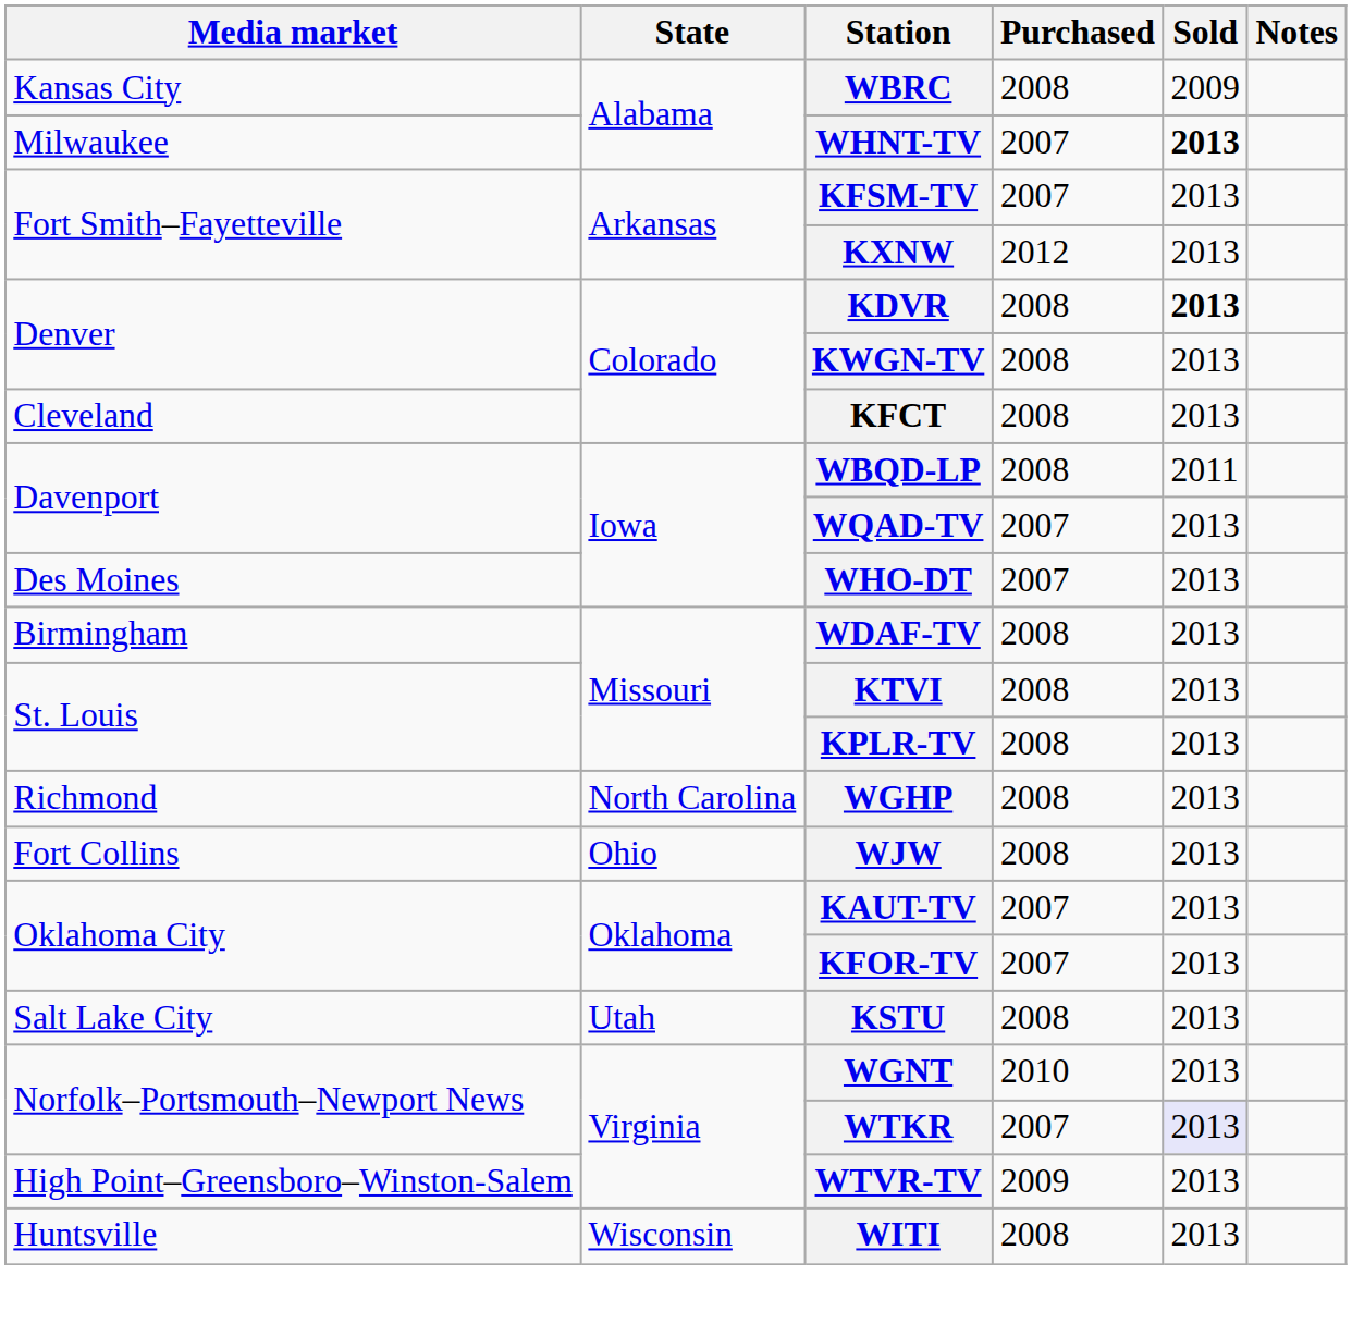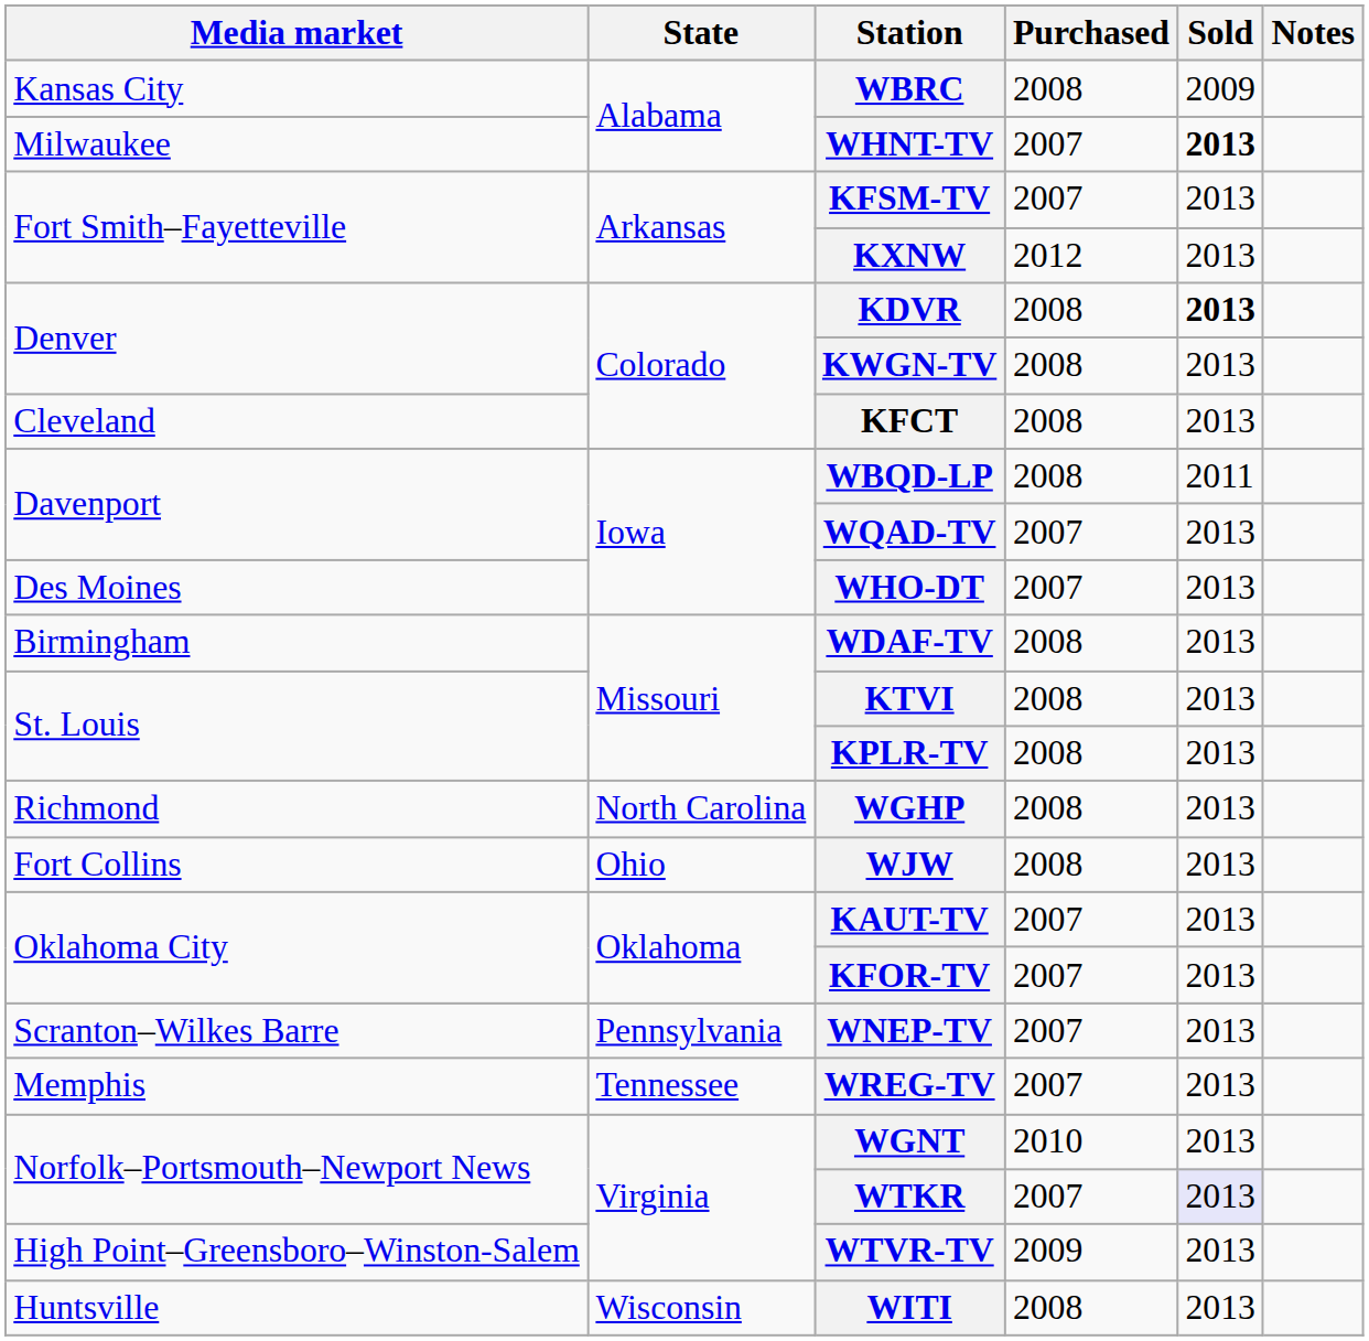 <table class="wikitable sortable">
 <tr>
 <th scope="col"><a href='#'>Media market</a></th>
 <th scope="col">State</th>
 <th scope="col">Station</th>
 <th scope="col">Purchased</th>
 <th scope="col">Sold</th>
 <th scope = "col" class="unsortable">Notes</th>
 </tr>
 <tr>
 <td><a href='#'>Kansas City</a></td>
 <td rowspan="2"><a href='#'>Alabama</a></td>
 <th><a href='#'>WBRC</a></th>
 <td>2008</td>
 <td>2009</td>
 <td></td>
 </tr>
 <tr>
 <td><a href='#'>Milwaukee</a></td>
 <th><a href='#'>WHNT-TV</a></th>
 <td>2007</td>
 <td><strong>2013</strong></td>
 <td></td>
 </tr>
 <tr>
 <td rowspan="2"><a href='#'>Fort Smith</a>–<a href='#'>Fayetteville</a></td>
 <td rowspan="2"><a href='#'>Arkansas</a></td>
 <th><a href='#'>KFSM-TV</a></th>
 <td>2007</td>
 <td>2013</td>
 <td></td>
 </tr>
 <tr>
 <th><a href='#'>KXNW</a></th>
 <td>2012</td>
 <td>2013</td>
 <td></td>
 </tr>
 <tr>
 <td rowspan="2"><a href='#'>Denver</a></td>
 <td rowspan="3"><a href='#'>Colorado</a></td>
 <th><a href='#'>KDVR</a></th>
 <td>2008</td>
 <td><strong>2013</strong></td>
 <td></td>
 </tr>
 <tr>
 <th><a href='#'>KWGN-TV</a></th>
 <td>2008</td>
 <td>2013</td>
 <td></td>
 </tr>
 <tr>
 <td><a href='#'>Cleveland</a></td>
 <th>KFCT</th>
 <td>2008</td>
 <td>2013</td>
 <td></td>
 </tr>
 <tr>
 <td rowspan="2"><a href='#'>Davenport</a></td>
 <td rowspan="3"><a href='#'>Iowa</a></td>
 <th><a href='#'>WBQD-LP</a></th>
 <td>2008</td>
 <td>2011</td>
 <td></td>
 </tr>
 <tr>
 <th><a href='#'>WQAD-TV</a></th>
 <td>2007</td>
 <td>2013</td>
 <td></td>
 </tr>
 <tr>
 <td><a href='#'>Des Moines</a></td>
 <th><a href='#'>WHO-DT</a></th>
 <td>2007</td>
 <td>2013</td>
 <td></td>
 </tr>
 <tr>
 <td><a href='#'>Birmingham</a></td>
 <td rowspan="3"><a href='#'>Missouri</a></td>
 <th><a href='#'>WDAF-TV</a></th>
 <td>2008</td>
 <td>2013</td>
 <td></td>
 </tr>
 <tr>
 <td rowspan="2"><a href='#'>St. Louis</a></td>
 <th><a href='#'>KTVI</a></th>
 <td>2008</td>
 <td>2013</td>
 <td></td>
 </tr>
 <tr>
 <th><a href='#'>KPLR-TV</a></th>
 <td>2008</td>
 <td>2013</td>
 <td></td>
 </tr>
 <tr>
 <td><a href='#'>Richmond</a></td>
 <td><a href='#'>North Carolina</a></td>
 <th><a href='#'>WGHP</a></th>
 <td>2008</td>
 <td>2013</td>
 <td></td>
 </tr>
 <tr>
 <td><a href='#'>Fort Collins</a></td>
 <td><a href='#'>Ohio</a></td>
 <th><a href='#'>WJW</a></th>
 <td>2008</td>
 <td>2013</td>
 <td></td>
 </tr>
 <tr>
 <td rowspan="2"><a href='#'>Oklahoma City</a></td>
 <td rowspan="2"><a href='#'>Oklahoma</a></td>
 <th><a href='#'>KAUT-TV</a></th>
 <td>2007</td>
 <td>2013</td>
 <td></td>
 </tr>
 <tr>
 <th><a href='#'>KFOR-TV</a></th>
 <td>2007</td>
 <td>2013</td>
 <td></td>
 </tr>
 <tr>
-<td><a href='#'>Salt Lake City</a></td>
-<td><a href='#'>Utah</a></td>
-<th><a href='#'>KSTU</a></th>
-<td>2008</td>
+<td><a href='#'>Scranton</a>–<a href='#'>Wilkes Barre</a></td>
+<td><a href='#'>Pennsylvania</a></td>
+<th><a href='#'>WNEP-TV</a></th>
+<td>2007</td>
+<td>2013</td>
+<td></td>
+</tr>
+<tr>
+<td><a href='#'>Memphis</a></td>
+<td><a href='#'>Tennessee</a></td>
+<th><a href='#'>WREG-TV</a></th>
+<td>2007</td>
 <td>2013</td>
 <td></td>
 </tr>
 <tr>
 <td rowspan="2"><a href='#'>Norfolk</a>–<a href='#'>Portsmouth</a>–<a href='#'>Newport News</a></td>
 <td rowspan="3"><a href='#'>Virginia</a></td>
 <th><a href='#'>WGNT</a></th>
 <td>2010</td>
 <td>2013</td>
 <td></td>
 </tr>
 <tr>
 <th><a href='#'>WTKR</a></th>
 <td>2007</td>
 <td style="background: lavender;">2013</td>
 <td></td>
 </tr>
 <tr>
 <td><a href='#'>High Point</a>–<a href='#'>Greensboro</a>–<a href='#'>Winston-Salem</a></td>
 <th><a href='#'>WTVR-TV</a></th>
 <td>2009</td>
 <td>2013</td>
 <td></td>
 </tr>
 <tr>
 <td><a href='#'>Huntsville</a></td>
 <td><a href='#'>Wisconsin</a></td>
 <th><a href='#'>WITI</a></th>
 <td>2008</td>
 <td>2013</td>
 <td></td>
 </tr>
 </table>
